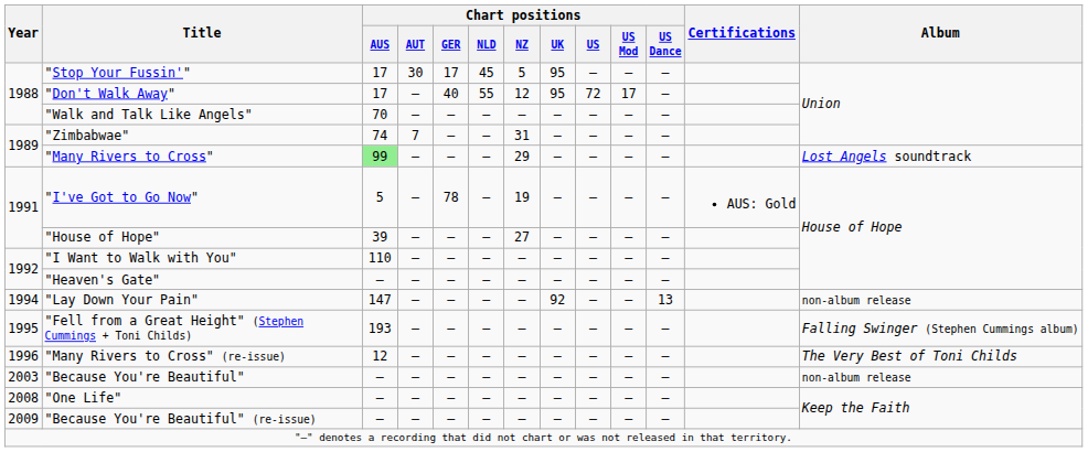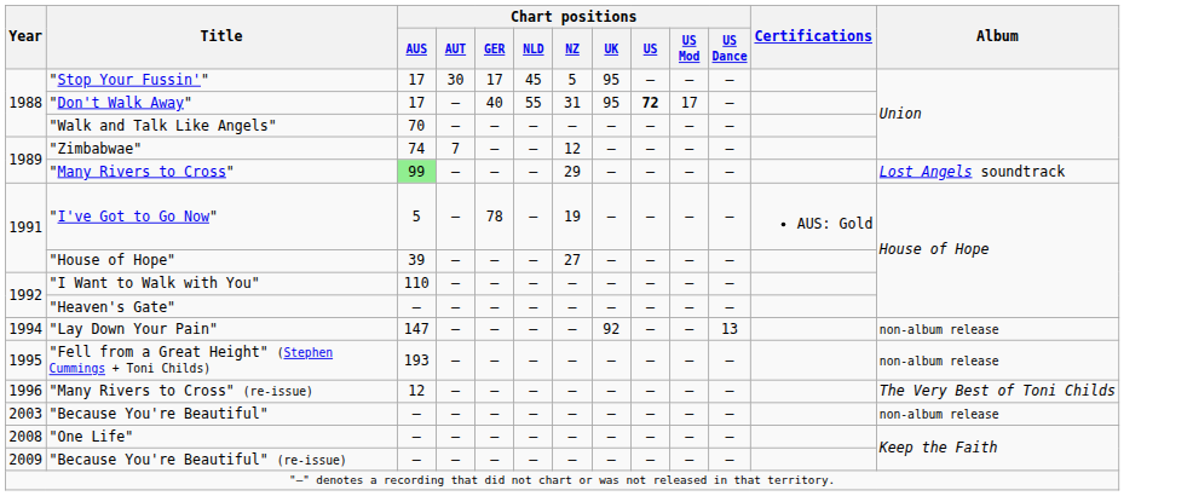 <table class="wikitable plainrowheaders">
 <tr>
 <th scope="col" rowspan="2">Year</th>
 <th scope="col" rowspan="2" width="320">Title</th>
 <th scope="col" colspan="9">Chart positions</th>
 <th scope="col" rowspan="2"><a href='#'>Certifications</a></th>
 <th scope="col" rowspan="2">Album</th>
 </tr>
 <tr>
 <th scope="col" style="width:30px;line-height:1.2;"><small><a href='#'>AUS</a><br></small></th>
 <th scope="col" style="width:30px;line-height:1.2;"><small><a href='#'>AUT</a><br></small></th>
 <th scope="col" style="width:30px;line-height:1.2;"><small><a href='#'>GER</a><br></small></th>
 <th scope="col" style="width:30px;line-height:1.2;"><small><a href='#'>NLD</a><br></small></th>
 <th scope="col" style="width:30px;line-height:1.2;"><small><a href='#'>NZ</a><br></small></th>
 <th scope="col" style="width:30px;line-height:1.2;"><small><a href='#'>UK</a><br></small></th>
 <th style="width:30px;line-height:1.2;"><small><a href='#'>US</a><br></small></th>
 <th style="width:30px;line-height:1.2;"><small><a href='#'>US Mod</a><br></small></th>
 <th style="width:30px;line-height:1.2;"><small><a href='#'>US<br>Dance</a><br></small></th>
 </tr>
 <tr>
 <td rowspan="3">1988</td>
 <td>"<a href='#'>Stop Your Fussin'</a>"</td>
 <td align="center">17</td>
 <td align="center">30</td>
 <td align="center">17</td>
 <td align="center">45</td>
 <td align="center">5</td>
 <td align="center">95</td>
 <td align="center">—</td>
 <td align="center">—</td>
 <td align="center">—</td>
 <td></td>
 <td rowspan="4"><em>Union</em></td>
 </tr>
 <tr>
 <td>"<a href='#'>Don't Walk Away</a>"</td>
 <td align="center">17</td>
 <td align="center">—</td>
 <td align="center">40</td>
 <td align="center">55</td>
-<td align="center">12</td>
+<td align="center">31</td>
 <td align="center">95</td>
-<td align="center">72</td>
+<td align="center"><strong>72</strong></td>
 <td align="center">17</td>
 <td align="center">—</td>
 <td></td>
 </tr>
 <tr>
 <td>"Walk and Talk Like Angels"</td>
 <td align="center">70</td>
 <td align="center">—</td>
 <td align="center">—</td>
 <td align="center">—</td>
 <td align="center">—</td>
 <td align="center">—</td>
 <td align="center">—</td>
 <td align="center">—</td>
 <td align="center">—</td>
 <td></td>
 </tr>
 <tr>
 <td rowspan="2">1989</td>
 <td>"Zimbabwae"</td>
 <td align="center">74</td>
 <td align="center">7</td>
 <td align="center">—</td>
 <td align="center">—</td>
-<td align="center">31</td>
+<td align="center">12</td>
 <td align="center">—</td>
 <td align="center">—</td>
 <td align="center">—</td>
 <td align="center">—</td>
 <td></td>
 </tr>
 <tr>
 <td>"<a href='#'>Many Rivers to Cross</a>"</td>
 <td align="center" style="background: lightgreen;">99</td>
 <td align="center">—</td>
 <td align="center">—</td>
 <td align="center">—</td>
 <td align="center">29</td>
 <td align="center">—</td>
 <td align="center">—</td>
 <td align="center">—</td>
 <td align="center">—</td>
 <td></td>
 <td><em><a href='#'>Lost Angels</a></em> soundtrack</td>
 </tr>
 <tr>
 <td rowspan="2">1991</td>
 <td>"<a href='#'>I've Got to Go Now</a>"</td>
 <td align="center">5</td>
 <td align="center">—</td>
 <td align="center">78</td>
 <td align="center">—</td>
 <td align="center">19</td>
 <td align="center">—</td>
 <td align="center">—</td>
 <td align="center">—</td>
 <td align="center">—</td>
 <td><br><ul><li>AUS: Gold</li></ul></td>
 <td rowspan="4"><em>House of Hope</em></td>
 </tr>
 <tr>
 <td>"House of Hope"</td>
 <td align="center">39</td>
 <td align="center">—</td>
 <td align="center">—</td>
 <td align="center">—</td>
 <td align="center">27</td>
 <td align="center">—</td>
 <td align="center">—</td>
 <td align="center">—</td>
 <td align="center">—</td>
 <td></td>
 </tr>
 <tr>
 <td rowspan="2">1992</td>
 <td>"I Want to Walk with You"</td>
 <td align="center">110</td>
 <td align="center">—</td>
 <td align="center">—</td>
 <td align="center">—</td>
 <td align="center">—</td>
 <td align="center">—</td>
 <td align="center">—</td>
 <td align="center">—</td>
 <td align="center">—</td>
 <td></td>
 </tr>
 <tr>
 <td>"Heaven's Gate"</td>
 <td align="center">—</td>
 <td align="center">—</td>
 <td align="center">—</td>
 <td align="center">—</td>
 <td align="center">—</td>
 <td align="center">—</td>
 <td align="center">—</td>
 <td align="center">—</td>
 <td align="center">—</td>
 <td></td>
 </tr>
 <tr>
 <td>1994</td>
 <td>"Lay Down Your Pain"</td>
 <td align="center">147</td>
 <td align="center">—</td>
 <td align="center">—</td>
 <td align="center">—</td>
 <td align="center">—</td>
 <td align="center">92</td>
 <td align="center">—</td>
 <td align="center">—</td>
 <td align="center">13</td>
 <td></td>
 <td><small>non-album release</small></td>
 </tr>
 <tr>
 <td>1995</td>
 <td>"Fell from a Great Height" <small>(<a href='#'>Stephen Cummings</a> + Toni Childs)</small></td>
 <td align="center">193</td>
 <td align="center">—</td>
 <td align="center">—</td>
 <td align="center">—</td>
 <td align="center">—</td>
 <td align="center">—</td>
 <td align="center">—</td>
 <td align="center">—</td>
 <td align="center">—</td>
 <td></td>
-<td><em>Falling Swinger</em> <small>(Stephen Cummings album)</small></td>
+<td><small>non-album release</small></td>
 </tr>
 <tr>
 <td>1996</td>
 <td>"Many Rivers to Cross" <small>(re-issue)</small></td>
 <td align="center">12</td>
 <td align="center">—</td>
 <td align="center">—</td>
 <td align="center">—</td>
 <td align="center">—</td>
 <td align="center">—</td>
 <td align="center">—</td>
 <td align="center">—</td>
 <td align="center">—</td>
 <td></td>
 <td><em>The Very Best of Toni Childs</em></td>
 </tr>
 <tr>
 <td>2003</td>
 <td>"Because You're Beautiful"</td>
 <td align="center">—</td>
 <td align="center">—</td>
 <td align="center">—</td>
 <td align="center">—</td>
 <td align="center">—</td>
 <td align="center">—</td>
 <td align="center">—</td>
 <td align="center">—</td>
 <td align="center">—</td>
 <td></td>
 <td><small>non-album release</small></td>
 </tr>
 <tr>
 <td>2008</td>
 <td>"One Life"</td>
 <td align="center">—</td>
 <td align="center">—</td>
 <td align="center">—</td>
 <td align="center">—</td>
 <td align="center">—</td>
 <td align="center">—</td>
 <td align="center">—</td>
 <td align="center">—</td>
 <td align="center">—</td>
 <td></td>
 <td rowspan="2"><em>Keep the Faith</em></td>
 </tr>
 <tr>
 <td>2009</td>
 <td>"Because You're Beautiful" <small>(re-issue)</small></td>
 <td align="center">—</td>
 <td align="center">—</td>
 <td align="center">—</td>
 <td align="center">—</td>
 <td align="center">—</td>
 <td align="center">—</td>
 <td align="center">—</td>
 <td align="center">—</td>
 <td align="center">—</td>
 <td></td>
 </tr>
 <tr>
 <td colspan="14" style="text-align:center; font-size:80%">"—" denotes a recording that did not chart or was not released in that territory.</td>
 </tr>
 </table>
